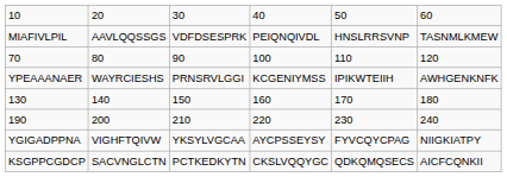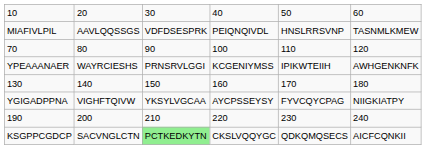 <table class="wikitable">
 <tr>
 <td><small>10</small></td>
 <td><small>20</small></td>
 <td><small>30</small></td>
 <td><small>40</small></td>
 <td><small>50</small></td>
 <td><small>60</small></td>
 </tr>
 <tr>
 <td><small>MIAFIVLPIL</small></td>
 <td><small>AAVLQQSSGS</small></td>
 <td><small>VDFDSESPRK</small></td>
 <td><small>PEIQNQIVDL</small></td>
 <td><small>HNSLRRSVNP</small></td>
 <td><small>TASNMLKMEW</small></td>
 </tr>
 <tr>
 <td><small>70</small></td>
 <td><small>80</small></td>
 <td><small>90</small></td>
 <td><small>100</small></td>
 <td><small>110</small></td>
 <td><small>120</small></td>
 </tr>
 <tr>
 <td><small>YPEAAANAER</small></td>
 <td><small>WAYRCIESHS</small></td>
 <td><small>PRNSRVLGGI</small></td>
 <td><small>KCGENIYMSS</small></td>
 <td><small>IPIKWTEIIH</small></td>
 <td><small>AWHGENKNFK</small></td>
 </tr>
 <tr>
 <td><small>130</small></td>
 <td><small>140</small></td>
 <td><small>150</small></td>
 <td><small>160</small></td>
 <td><small>170</small></td>
 <td><small>180</small></td>
 </tr>
 <tr>
+<td><small>YGIGADPPNA</small></td>
+<td><small>VIGHFTQIVW</small></td>
+<td><small>YKSYLVGCAA</small></td>
+<td><small> AYCPSSEYSY</small></td>
+<td><small>FYVCQYCPAG</small></td>
+<td><small>NIIGKIATPY</small></td>
+</tr>
+<tr>
 <td><small>190</small></td>
 <td><small>200</small></td>
 <td><small>210</small></td>
 <td><small>220</small></td>
 <td><small>230</small></td>
 <td><small>240</small></td>
 </tr>
 <tr>
-<td><small>YGIGADPPNA</small></td>
-<td><small>VIGHFTQIVW</small></td>
-<td><small>YKSYLVGCAA</small></td>
-<td><small> AYCPSSEYSY</small></td>
-<td><small>FYVCQYCPAG</small></td>
-<td><small>NIIGKIATPY</small></td>
-</tr>
-<tr>
 <td><small>KSGPPCGDCP </small></td>
 <td><small>SACVNGLCTN</small></td>
-<td><small>PCTKEDKYTN</small></td>
+<td style="background: lightgreen;"><small>PCTKEDKYTN</small></td>
 <td><small>CKSLVQQYGC</small></td>
 <td><small>QDKQMQSECS</small></td>
 <td><small>AICFCQNKII</small></td>
 </tr>
 </table>
